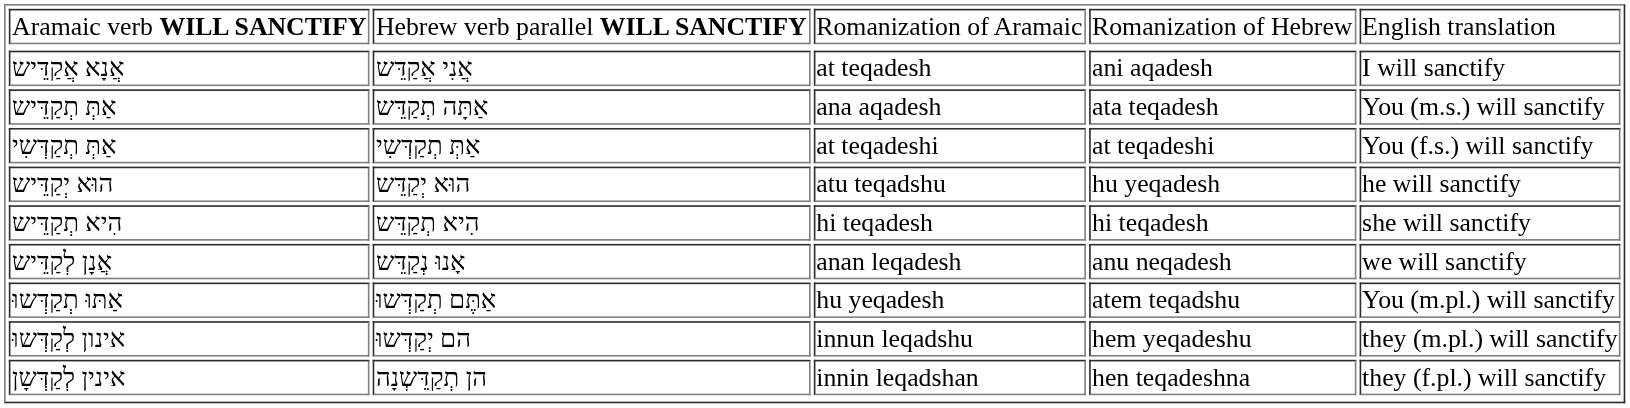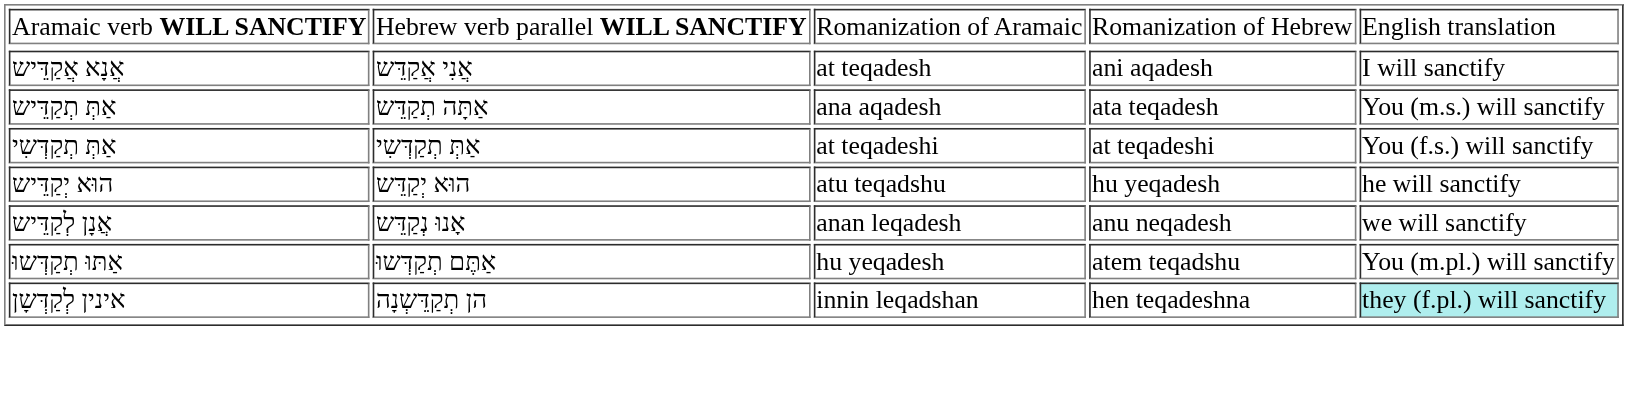 <table border=1>
 <tr>
 <td>Aramaic verb  <strong>  WILL SANCTIFY </strong></td>
 <td>Hebrew verb parallel  <strong> WILL SANCTIFY </strong></td>
 <td>Romanization of Aramaic</td>
 <td>Romanization of Hebrew</td>
 <td>English translation</td>
 </tr>
 <tr>
 </tr>
 <tr>
 <td>אֲנָא אֲקַדֵּיש</td>
 <td>אֲנִי אֲקַדֵּש</td>
 <td>at teqadesh</td>
 <td>ani aqadesh</td>
 <td>I will sanctify</td>
 </tr>
 <tr>
 <td>אַתְּ  תְקַדֵּיש</td>
 <td>אַתָּה תְקַדֵּש</td>
 <td>ana aqadesh</td>
 <td>ata teqadesh</td>
 <td>You (m.s.) will sanctify</td>
 </tr>
 <tr>
 <td>אַתְּ  תְקַדְּשִי</td>
 <td>אַתְּ תְקַדְּשִי</td>
 <td>at teqadeshi</td>
 <td>at teqadeshi</td>
 <td>You (f.s.)  will sanctify</td>
 </tr>
 <tr>
 <td>הוּא  יְקַדֵּיש</td>
 <td>הוּא יְקַדֵּש</td>
 <td>atu teqadshu</td>
 <td>hu yeqadesh</td>
 <td>he will sanctify</td>
 </tr>
 <tr>
-<td>הִיא תְקַדֵּיש</td>
-<td>הִיא תְקַדֵּש</td>
-<td>hi teqadesh</td>
-<td>hi teqadesh</td>
-<td>she will sanctify</td>
-</tr>
-<tr>
 <td>אֲנָן לְקַדֵּיש</td>
 <td>אָנוּ נְקַדֵּש</td>
 <td>anan leqadesh</td>
 <td>anu neqadesh</td>
 <td>we will sanctify</td>
 </tr>
 <tr>
 <td>אַתּוּ תְקַדְּשוּ</td>
 <td>אַתֶּם תְקַדְּשוּ</td>
 <td>hu yeqadesh</td>
 <td>atem teqadshu</td>
 <td>You (m.pl.)  will sanctify</td>
 </tr>
 <tr>
-<td>אינון  לְקַדְּשוּ</td>
-<td>הם יְקַדְּשוּ</td>
-<td>innun leqadshu</td>
-<td>hem yeqadeshu</td>
-<td>they (m.pl.)  will sanctify</td>
-</tr>
-<tr>
 <td>אינין    לְקַדְּשָן</td>
 <td>הן תְקַדֵּשְנָה</td>
 <td>innin leqadshan</td>
 <td>hen teqadeshna</td>
-<td>they (f.pl.)  will sanctify</td>
+<td style="background: paleturquoise;">they (f.pl.)  will sanctify</td>
 </tr>
 <tr>
 </tr>
 </table>
